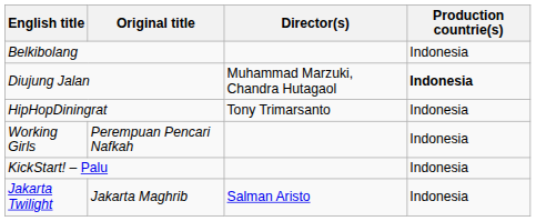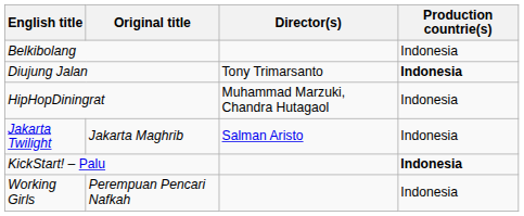 <table class="sortable wikitable" style="width:100%; margin-bottom:4px">
 <tr>
 <th>English title</th>
 <th>Original title</th>
 <th>Director(s)</th>
 <th>Production countrie(s)</th>
 </tr>
 <tr>
 <td colspan="2"><em>Belkibolang</em></td>
 <td></td>
 <td>Indonesia</td>
 </tr>
 <tr>
 <td colspan="2"><em>Diujung Jalan</em></td>
-<td>Muhammad Marzuki, Chandra Hutagaol</td>
+<td>Tony Trimarsanto</td>
 <td><strong>Indonesia</strong></td>
 </tr>
 <tr>
 <td colspan="2"><em>HipHopDiningrat</em></td>
-<td>Tony Trimarsanto</td>
-<td>Indonesia</td>
-</tr>
-<tr>
-<td><em>Working Girls</em></td>
-<td><em>Perempuan Pencari Nafkah</em></td>
-<td></td>
-<td>Indonesia</td>
-</tr>
-<tr>
-<td colspan="2"><em>KickStart!</em> – <a href='#'>Palu</a></td>
-<td></td>
+<td>Muhammad Marzuki, Chandra Hutagaol</td>
 <td>Indonesia</td>
 </tr>
 <tr>
 <td><em><a href='#'>Jakarta Twilight</a></em></td>
 <td><em>Jakarta Maghrib</em></td>
 <td><a href='#'>Salman Aristo</a></td>
 <td>Indonesia</td>
 </tr>
+<tr>
+<td colspan="2"><em>KickStart!</em> – <a href='#'>Palu</a></td>
+<td></td>
+<td><strong>Indonesia</strong></td>
+</tr>
+<tr>
+<td><em>Working Girls</em></td>
+<td><em>Perempuan Pencari Nafkah</em></td>
+<td></td>
+<td>Indonesia</td>
+</tr>
 </table>
